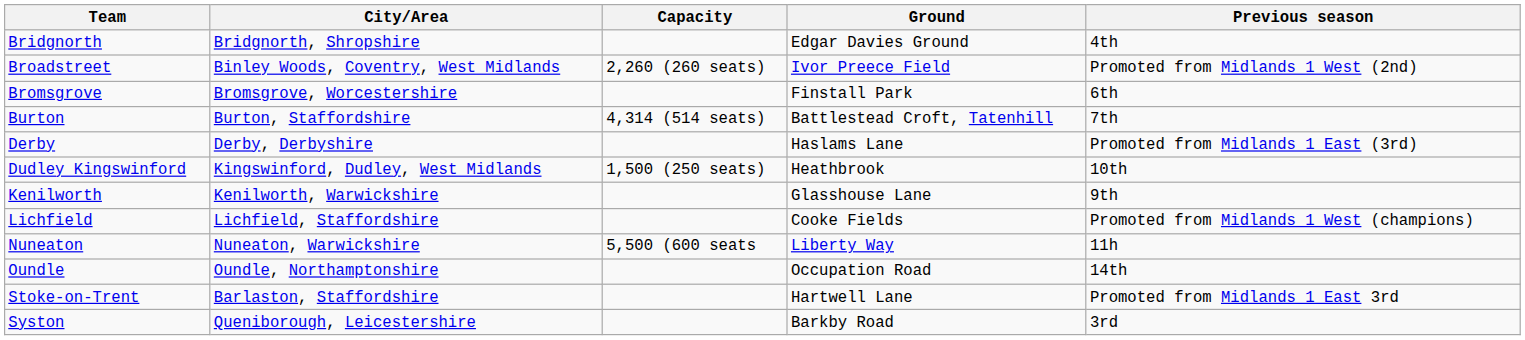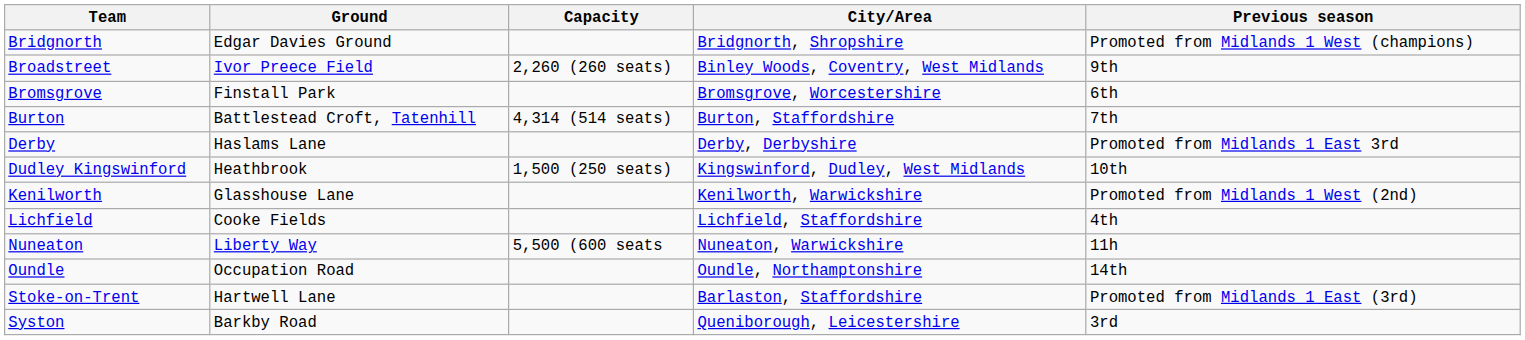 <table class="wikitable sortable" width=100%>
 <tr>
 <th>Team</th>
+<th>Ground</th>
+<th>Capacity</th>
 <th>City/Area</th>
-<th>Capacity</th>
-<th>Ground</th>
 <th>Previous season</th>
 </tr>
 <tr>
 <td><a href='#'>Bridgnorth</a></td>
+<td>Edgar Davies Ground</td>
+<td></td>
 <td><a href='#'>Bridgnorth</a>, <a href='#'>Shropshire</a></td>
-<td></td>
-<td>Edgar Davies Ground</td>
-<td>4th</td>
+<td>Promoted from <a href='#'>Midlands 1 West</a> (champions)</td>
 </tr>
 <tr>
 <td><a href='#'>Broadstreet</a></td>
+<td><a href='#'>Ivor Preece Field</a></td>
+<td>2,260 (260 seats)</td>
 <td><a href='#'>Binley Woods</a>, <a href='#'>Coventry</a>, <a href='#'>West Midlands</a></td>
-<td>2,260 (260 seats)</td>
-<td><a href='#'>Ivor Preece Field</a></td>
-<td>Promoted from <a href='#'>Midlands 1 West</a> (2nd)</td>
+<td>9th</td>
 </tr>
 <tr>
 <td><a href='#'>Bromsgrove</a></td>
+<td>Finstall Park</td>
+<td></td>
 <td><a href='#'>Bromsgrove</a>, <a href='#'>Worcestershire</a></td>
-<td></td>
-<td>Finstall Park</td>
 <td>6th</td>
 </tr>
 <tr>
 <td><a href='#'>Burton</a></td>
+<td>Battlestead Croft, <a href='#'>Tatenhill</a></td>
+<td>4,314 (514 seats)</td>
 <td><a href='#'>Burton</a>, <a href='#'>Staffordshire</a></td>
-<td>4,314 (514 seats)</td>
-<td>Battlestead Croft, <a href='#'>Tatenhill</a></td>
 <td>7th</td>
 </tr>
 <tr>
 <td><a href='#'>Derby</a></td>
+<td>Haslams Lane</td>
+<td></td>
 <td><a href='#'>Derby</a>, <a href='#'>Derbyshire</a></td>
-<td></td>
-<td>Haslams Lane</td>
-<td>Promoted from <a href='#'>Midlands 1 East</a> (3rd)</td>
+<td>Promoted from <a href='#'>Midlands 1 East</a> 3rd</td>
 </tr>
 <tr>
 <td><a href='#'>Dudley Kingswinford</a></td>
+<td>Heathbrook</td>
+<td>1,500 (250 seats)</td>
 <td><a href='#'>Kingswinford</a>, <a href='#'>Dudley</a>, <a href='#'>West Midlands</a></td>
-<td>1,500 (250 seats)</td>
-<td>Heathbrook</td>
 <td>10th</td>
 </tr>
 <tr>
 <td><a href='#'>Kenilworth</a></td>
+<td>Glasshouse Lane</td>
+<td></td>
 <td><a href='#'>Kenilworth</a>, <a href='#'>Warwickshire</a></td>
-<td></td>
-<td>Glasshouse Lane</td>
-<td>9th</td>
+<td>Promoted from <a href='#'>Midlands 1 West</a> (2nd)</td>
 </tr>
 <tr>
 <td><a href='#'>Lichfield</a></td>
+<td>Cooke Fields</td>
+<td></td>
 <td><a href='#'>Lichfield</a>, <a href='#'>Staffordshire</a></td>
-<td></td>
-<td>Cooke Fields</td>
-<td>Promoted from <a href='#'>Midlands 1 West</a> (champions)</td>
+<td>4th</td>
 </tr>
 <tr>
 <td><a href='#'>Nuneaton</a></td>
+<td><a href='#'>Liberty Way</a></td>
+<td>5,500 (600 seats</td>
 <td><a href='#'>Nuneaton</a>, <a href='#'>Warwickshire</a></td>
-<td>5,500 (600 seats</td>
-<td><a href='#'>Liberty Way</a></td>
 <td>11h</td>
 </tr>
 <tr>
 <td><a href='#'>Oundle</a></td>
+<td>Occupation Road</td>
+<td></td>
 <td><a href='#'>Oundle</a>, <a href='#'>Northamptonshire</a></td>
-<td></td>
-<td>Occupation Road</td>
 <td>14th</td>
 </tr>
 <tr>
 <td><a href='#'>Stoke-on-Trent</a></td>
+<td>Hartwell Lane</td>
+<td></td>
 <td><a href='#'>Barlaston</a>, <a href='#'>Staffordshire</a></td>
-<td></td>
-<td>Hartwell Lane</td>
-<td>Promoted from <a href='#'>Midlands 1 East</a> 3rd</td>
+<td>Promoted from <a href='#'>Midlands 1 East</a> (3rd)</td>
 </tr>
 <tr>
 <td><a href='#'>Syston</a></td>
+<td>Barkby Road</td>
+<td></td>
 <td><a href='#'>Queniborough</a>, <a href='#'>Leicestershire</a></td>
-<td></td>
-<td>Barkby Road</td>
 <td>3rd</td>
 </tr>
 </table>
